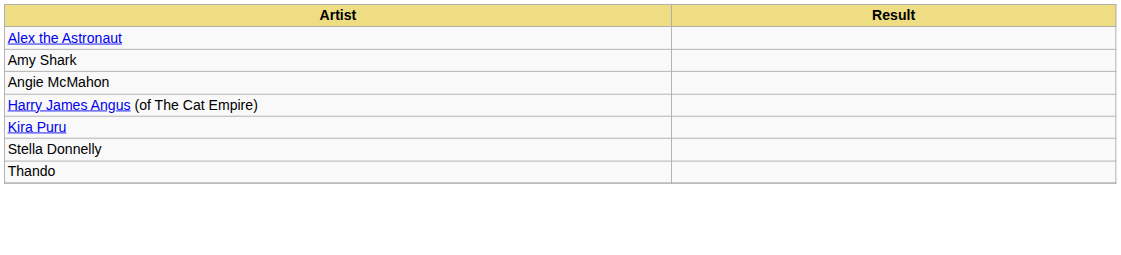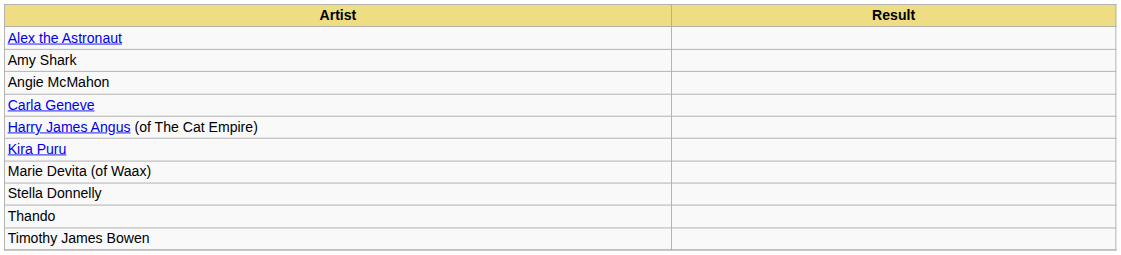 <table class="wikitable" width=100%>
 <tr>
 <th style="width:15%;background:#EEDD82;">Artist</th>
 <th style="width:10%;background:#EEDD82;">Result</th>
 </tr>
 <tr>
 <td><a href='#'>Alex the Astronaut</a></td>
 <td></td>
 </tr>
 <tr>
 <td>Amy Shark</td>
 <td></td>
 </tr>
 <tr>
 <td>Angie McMahon</td>
 <td></td>
 </tr>
 <tr>
+<td><a href='#'>Carla Geneve</a></td>
+<td></td>
+</tr>
+<tr>
 <td><a href='#'>Harry James Angus</a> (of The Cat Empire)</td>
 <td></td>
 </tr>
 <tr>
 <td><a href='#'>Kira Puru</a></td>
+<td></td>
+</tr>
+<tr>
+<td>Marie Devita (of Waax)</td>
 <td></td>
 </tr>
 <tr>
 <td>Stella Donnelly</td>
 <td></td>
 </tr>
 <tr>
 <td>Thando</td>
 <td></td>
 </tr>
 <tr>
+<td>Timothy James Bowen</td>
+<td></td>
+</tr>
+<tr>
 </tr>
 </table>
